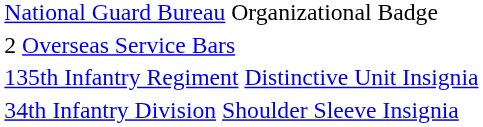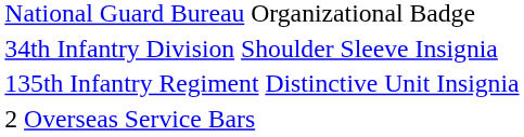 <table>
 <tr>
 <td></td>
 <td><a href='#'>National Guard Bureau</a> Organizational Badge</td>
 </tr>
 <tr>
 <td></td>
-<td>2 <a href='#'>Overseas Service Bars</a></td>
+<td><a href='#'>34th Infantry Division</a> <a href='#'>Shoulder Sleeve Insignia</a></td>
 </tr>
 <tr>
 <td></td>
 <td><a href='#'>135th Infantry Regiment</a> <a href='#'>Distinctive Unit Insignia</a></td>
 </tr>
 <tr>
 <td></td>
-<td><a href='#'>34th Infantry Division</a> <a href='#'>Shoulder Sleeve Insignia</a></td>
+<td>2 <a href='#'>Overseas Service Bars</a></td>
 </tr>
 </table>
